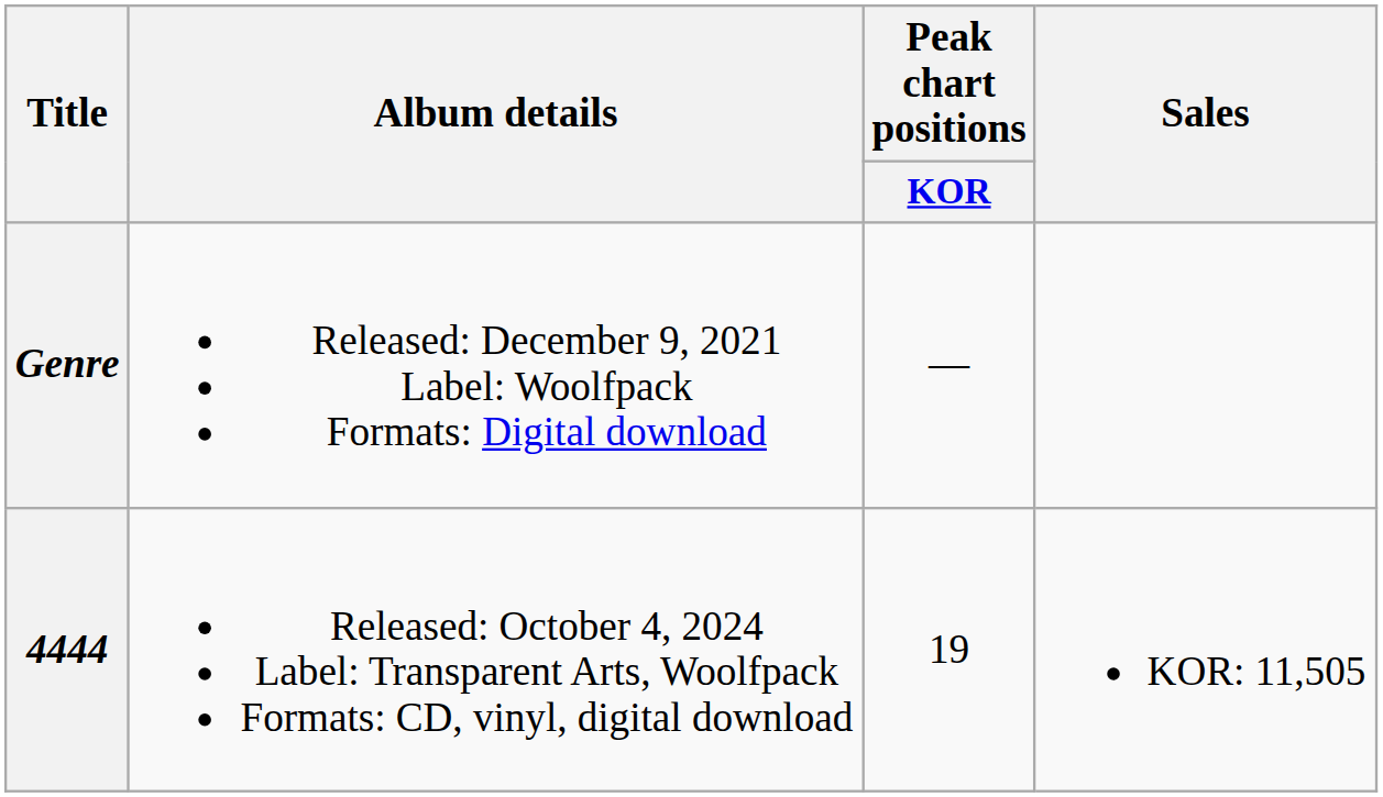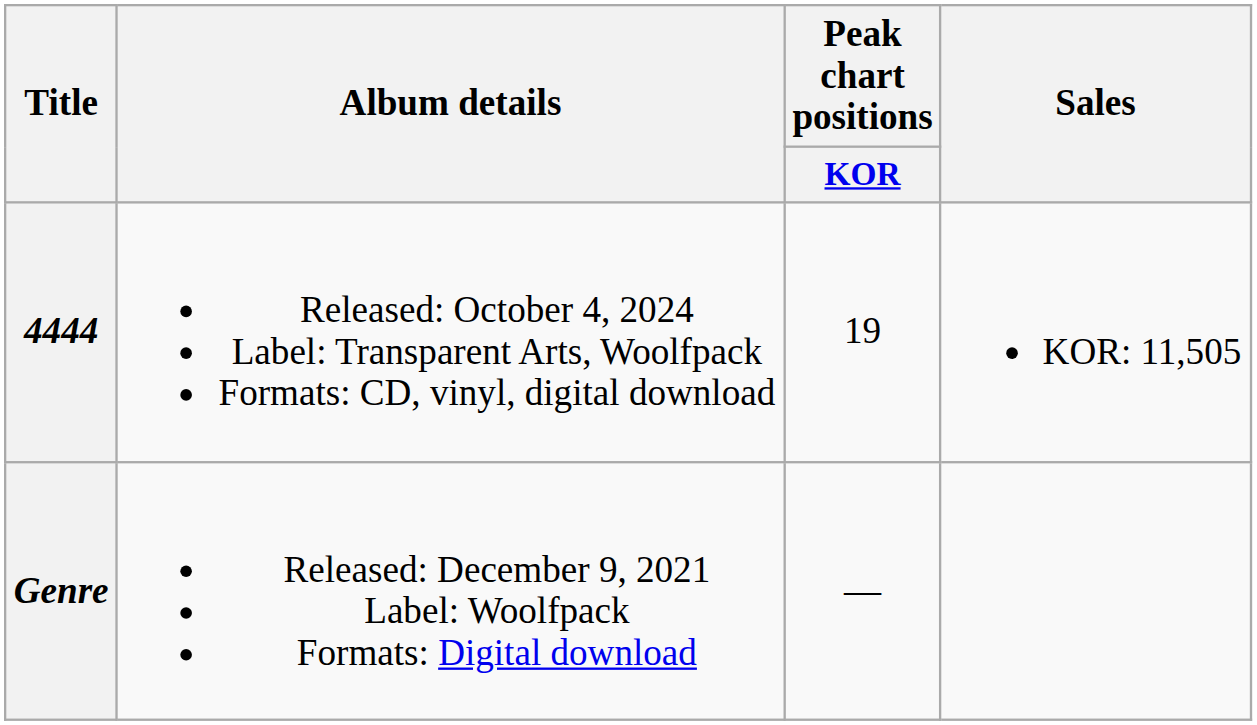 <table class="wikitable plainrowheaders" style="text-align:center;">
 <tr>
 <th scope="col" rowspan="2">Title</th>
 <th scope="col" rowspan="2">Album details</th>
 <th scope="col">Peak chart positions</th>
 <th scope="col" rowspan="2">Sales</th>
 </tr>
 <tr>
 <th scope="col" style="width:2.5em; font-size:90%"><a href='#'>KOR</a><br></th>
 </tr>
 <tr>
+<th scope="row"><em>4444</em></th>
+<td><br><ul><li>Released: October 4, 2024</li><li>Label: Transparent Arts, Woolfpack</li><li>Formats: CD, vinyl, digital download</li></ul></td>
+<td>19</td>
+<td><br><ul><li>KOR: 11,505</li></ul></td>
+</tr>
+<tr>
 <th scope="row"><em>Genre</em></th>
 <td><br><ul><li>Released: December 9, 2021</li><li>Label: Woolfpack</li><li>Formats: <a href='#'>Digital download</a></li></ul></td>
 <td>—</td>
 <td></td>
 </tr>
-<tr>
-<th scope="row"><em>4444</em></th>
-<td><br><ul><li>Released: October 4, 2024</li><li>Label: Transparent Arts, Woolfpack</li><li>Formats: CD, vinyl, digital download</li></ul></td>
-<td>19</td>
-<td><br><ul><li>KOR: 11,505</li></ul></td>
-</tr>
 </table>
